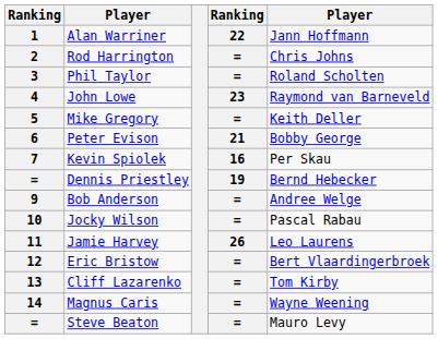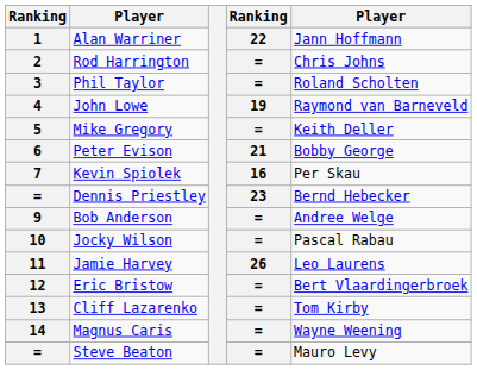 <table class="wikitable">
 <tr>
 <th>Ranking</th>
 <th>Player</th>
 <th width=10 rowspan=16> </th>
 <th>Ranking</th>
 <th>Player</th>
 </tr>
 <tr>
 <th>1</th>
 <td> <a href='#'>Alan Warriner</a></td>
 <th>22</th>
 <td> <a href='#'>Jann Hoffmann</a></td>
 </tr>
 <tr>
 <th>2</th>
 <td> <a href='#'>Rod Harrington</a></td>
 <th>=</th>
 <td> <a href='#'>Chris Johns</a></td>
 </tr>
 <tr>
 <th>3</th>
 <td> <a href='#'>Phil Taylor</a></td>
 <th>=</th>
 <td> <a href='#'>Roland Scholten</a></td>
 </tr>
 <tr>
 <th>4</th>
 <td> <a href='#'>John Lowe</a></td>
-<th>23</th>
+<th>19</th>
 <td> <a href='#'>Raymond van Barneveld</a></td>
 </tr>
 <tr>
 <th>5</th>
 <td> <a href='#'>Mike Gregory</a></td>
 <th>=</th>
 <td> <a href='#'>Keith Deller</a></td>
 </tr>
 <tr>
 <th>6</th>
 <td> <a href='#'>Peter Evison</a></td>
 <th>21</th>
 <td> <a href='#'>Bobby George</a></td>
 </tr>
 <tr>
 <th>7</th>
 <td> <a href='#'>Kevin Spiolek</a></td>
 <th>16</th>
 <td> Per Skau</td>
 </tr>
 <tr>
 <th>=</th>
 <td> <a href='#'>Dennis Priestley</a></td>
-<th>19</th>
+<th>23</th>
 <td> <a href='#'>Bernd Hebecker</a></td>
 </tr>
 <tr>
 <th>9</th>
 <td> <a href='#'>Bob Anderson</a></td>
 <th>=</th>
 <td> <a href='#'>Andree Welge</a></td>
 </tr>
 <tr>
 <th>10</th>
 <td> <a href='#'>Jocky Wilson</a></td>
 <th>=</th>
 <td> Pascal Rabau</td>
 </tr>
 <tr>
 <th>11</th>
 <td> <a href='#'>Jamie Harvey</a></td>
 <th>26</th>
 <td> <a href='#'>Leo Laurens</a></td>
 </tr>
 <tr>
 <th>12</th>
 <td> <a href='#'>Eric Bristow</a></td>
 <th>=</th>
 <td> <a href='#'>Bert Vlaardingerbroek</a></td>
 </tr>
 <tr>
 <th>13</th>
 <td> <a href='#'>Cliff Lazarenko</a></td>
 <th>=</th>
 <td> <a href='#'>Tom Kirby</a></td>
 </tr>
 <tr>
 <th>14</th>
 <td> <a href='#'>Magnus Caris</a></td>
 <th>=</th>
 <td> <a href='#'>Wayne Weening</a></td>
 </tr>
 <tr>
 <th>=</th>
 <td> <a href='#'>Steve Beaton</a></td>
 <th>=</th>
 <td> Mauro Levy</td>
 </tr>
 </table>
